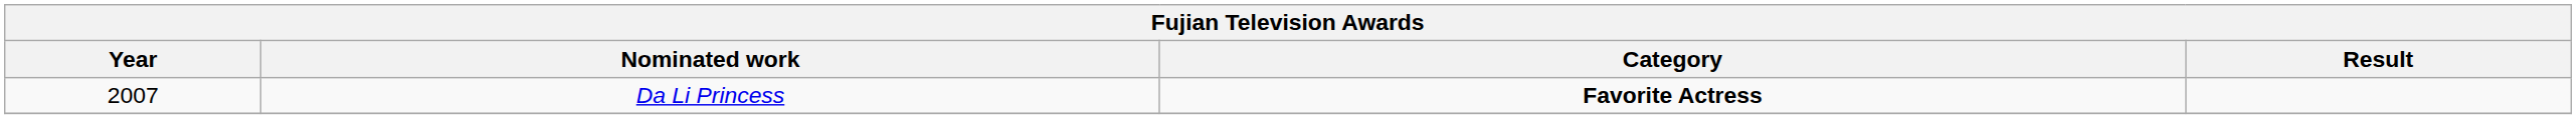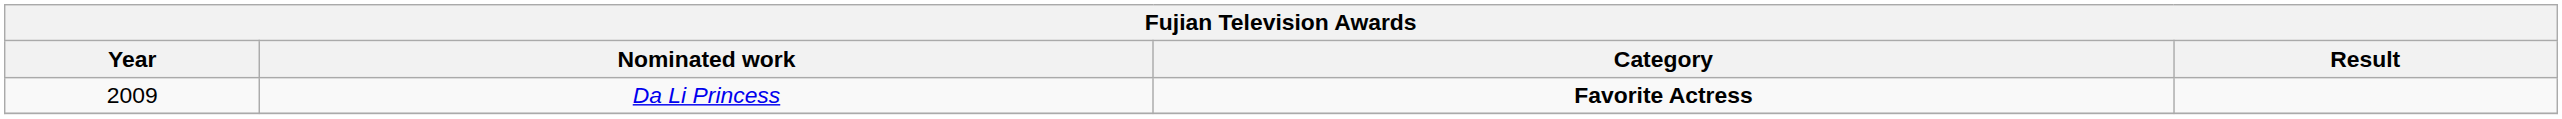 <table width="90%" class="wikitable">
 <tr>
 <th colspan="4" align="center">Fujian Television Awards</th>
 </tr>
 <tr>
 <th width="10%">Year</th>
 <th width="35%">Nominated work</th>
 <th width="40%">Category</th>
 <th width="15%">Result</th>
 </tr>
 <tr>
-<td align="center" rowspan="1">2007</td>
+<td align="center" rowspan="1">2009</td>
 <td align="center"><em><a href='#'>Da Li Princess</a></em></td>
 <td align="center"><strong>Favorite Actress</strong></td>
 <td></td>
 </tr>
 <tr>
 </tr>
 </table>
